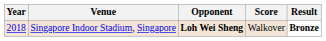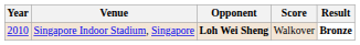 <table class="sortable wikitable" style="font-size: 90%;">
 <tr>
 <th>Year</th>
 <th>Venue</th>
 <th>Opponent</th>
 <th>Score</th>
 <th>Result</th>
 </tr>
 <tr style="background:#F3E6D7">
-<td align="center"><a href='#'>2018</a></td>
+<td align="center"><a href='#'>2010</a></td>
 <td align="left"><a href='#'>Singapore Indoor Stadium</a>, <a href='#'>Singapore</a></td>
 <td align="left"><strong> Loh Wei Sheng</strong></td>
 <td align="left">Walkover</td>
 <td style="text-align:left; background:white"> <strong>Bronze</strong></td>
 </tr>
 </table>
